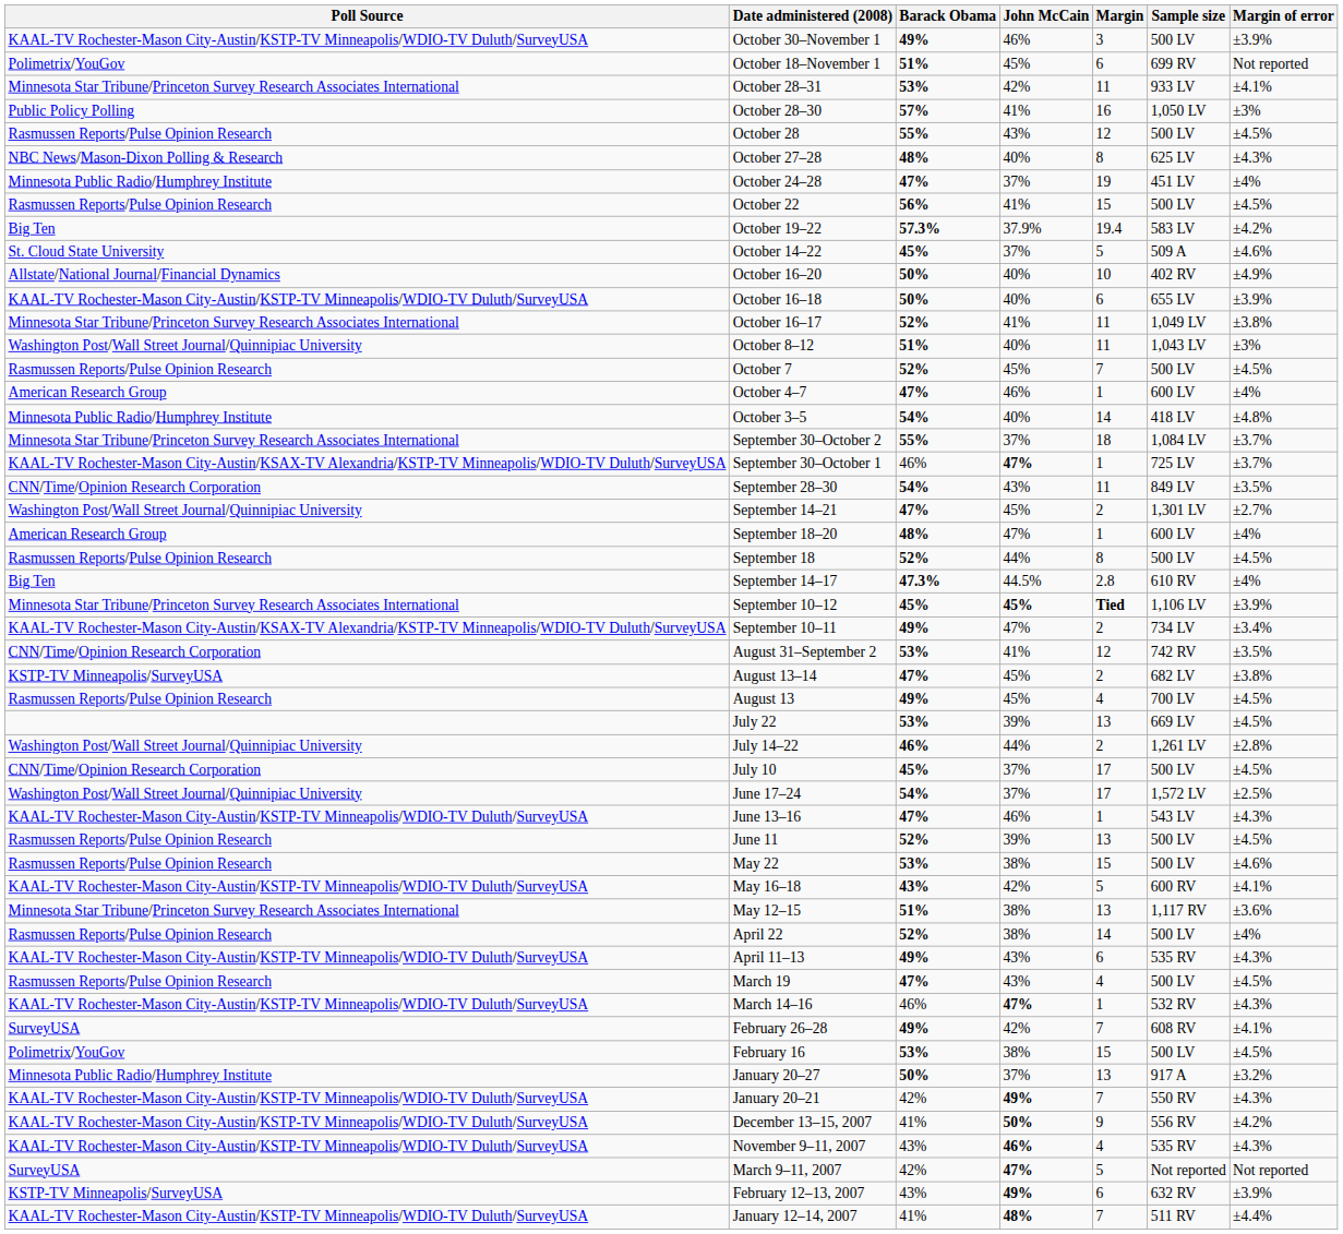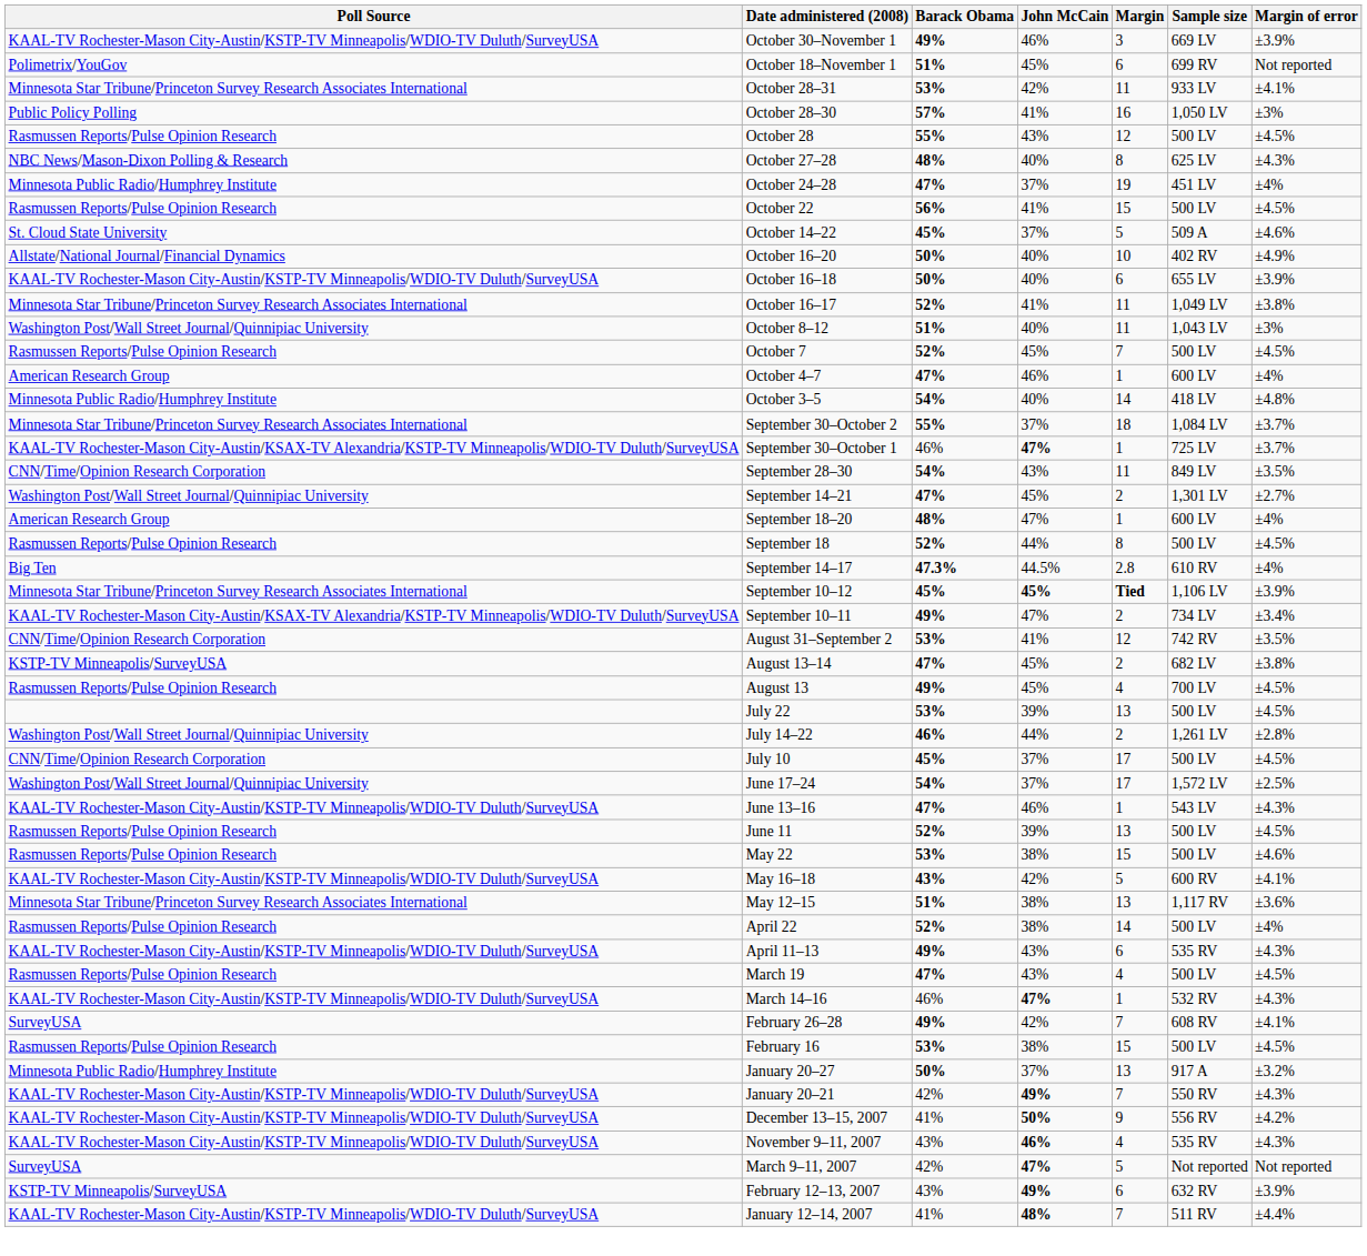 <table class="wikitable collapsible">
 <tr>
 <th>Poll Source</th>
 <th>Date administered (2008)</th>
 <th>Barack Obama</th>
 <th>John McCain</th>
 <th>Margin</th>
 <th>Sample size</th>
 <th>Margin of error</th>
 </tr>
 <tr>
 <td><a href='#'>KAAL-TV Rochester-Mason City-Austin</a>/<a href='#'>KSTP-TV Minneapolis</a>/<a href='#'>WDIO-TV Duluth</a>/<a href='#'>SurveyUSA</a></td>
 <td>October 30–November 1</td>
 <td><strong>49%</strong></td>
 <td>46%</td>
 <td>3</td>
-<td>500 LV</td>
+<td>669 LV</td>
 <td>±3.9%</td>
 </tr>
 <tr>
 <td><a href='#'>Polimetrix</a>/<a href='#'>YouGov</a></td>
 <td>October 18–November 1</td>
 <td><strong>51%</strong></td>
 <td>45%</td>
 <td>6</td>
 <td>699 RV</td>
 <td>Not reported</td>
 </tr>
 <tr>
 <td><a href='#'>Minnesota Star Tribune</a>/<a href='#'>Princeton Survey Research Associates International</a></td>
 <td>October 28–31</td>
 <td><strong>53%</strong></td>
 <td>42%</td>
 <td>11</td>
 <td>933 LV</td>
 <td>±4.1%</td>
 </tr>
 <tr>
 <td><a href='#'>Public Policy Polling</a></td>
 <td>October 28–30</td>
 <td><strong>57%</strong></td>
 <td>41%</td>
 <td>16</td>
 <td>1,050 LV</td>
 <td>±3%</td>
 </tr>
 <tr>
 <td><a href='#'>Rasmussen Reports</a>/<a href='#'>Pulse Opinion Research</a></td>
 <td>October 28</td>
 <td><strong>55%</strong></td>
 <td>43%</td>
 <td>12</td>
 <td>500 LV</td>
 <td>±4.5%</td>
 </tr>
 <tr>
 <td><a href='#'>NBC News</a>/<a href='#'>Mason-Dixon Polling & Research</a></td>
 <td>October 27–28</td>
 <td><strong>48%</strong></td>
 <td>40%</td>
 <td>8</td>
 <td>625 LV</td>
 <td>±4.3%</td>
 </tr>
 <tr>
 <td><a href='#'>Minnesota Public Radio</a>/<a href='#'>Humphrey Institute</a></td>
 <td>October 24–28</td>
 <td><strong>47%</strong></td>
 <td>37%</td>
 <td>19</td>
 <td>451 LV</td>
 <td>±4%</td>
 </tr>
 <tr>
 <td><a href='#'>Rasmussen Reports</a>/<a href='#'>Pulse Opinion Research</a></td>
 <td>October 22</td>
 <td><strong>56%</strong></td>
 <td>41%</td>
 <td>15</td>
 <td>500 LV</td>
 <td>±4.5%</td>
-</tr>
-<tr>
-<td><a href='#'>Big Ten</a></td>
-<td>October 19–22</td>
-<td><strong>57.3%</strong></td>
-<td>37.9%</td>
-<td>19.4</td>
-<td>583 LV</td>
-<td>±4.2%</td>
 </tr>
 <tr>
 <td><a href='#'>St. Cloud State University</a></td>
 <td>October 14–22</td>
 <td><strong>45%</strong></td>
 <td>37%</td>
 <td>5</td>
 <td>509 A</td>
 <td>±4.6%</td>
 </tr>
 <tr>
 <td><a href='#'>Allstate</a>/<a href='#'>National Journal</a>/<a href='#'>Financial Dynamics</a></td>
 <td>October 16–20</td>
 <td><strong>50%</strong></td>
 <td>40%</td>
 <td>10</td>
 <td>402 RV</td>
 <td>±4.9%</td>
 </tr>
 <tr>
 <td><a href='#'>KAAL-TV Rochester-Mason City-Austin</a>/<a href='#'>KSTP-TV Minneapolis</a>/<a href='#'>WDIO-TV Duluth</a>/<a href='#'>SurveyUSA</a></td>
 <td>October 16–18</td>
 <td><strong>50%</strong></td>
 <td>40%</td>
 <td>6</td>
 <td>655 LV</td>
 <td>±3.9%</td>
 </tr>
 <tr>
 <td><a href='#'>Minnesota Star Tribune</a>/<a href='#'>Princeton Survey Research Associates International</a></td>
 <td>October 16–17</td>
 <td><strong>52%</strong></td>
 <td>41%</td>
 <td>11</td>
 <td>1,049 LV</td>
 <td>±3.8%</td>
 </tr>
 <tr>
 <td><a href='#'>Washington Post</a>/<a href='#'>Wall Street Journal</a>/<a href='#'>Quinnipiac University</a></td>
 <td>October 8–12</td>
 <td><strong>51%</strong></td>
 <td>40%</td>
 <td>11</td>
 <td>1,043 LV</td>
 <td>±3%</td>
 </tr>
 <tr>
 <td><a href='#'>Rasmussen Reports</a>/<a href='#'>Pulse Opinion Research</a></td>
 <td>October 7</td>
 <td><strong>52%</strong></td>
 <td>45%</td>
 <td>7</td>
 <td>500 LV</td>
 <td>±4.5%</td>
 </tr>
 <tr>
 <td><a href='#'>American Research Group</a></td>
 <td>October 4–7</td>
 <td><strong>47%</strong></td>
 <td>46%</td>
 <td>1</td>
 <td>600 LV</td>
 <td>±4%</td>
 </tr>
 <tr>
 <td><a href='#'>Minnesota Public Radio</a>/<a href='#'>Humphrey Institute</a></td>
 <td>October 3–5</td>
 <td><strong>54%</strong></td>
 <td>40%</td>
 <td>14</td>
 <td>418 LV</td>
 <td>±4.8%</td>
 </tr>
 <tr>
 <td><a href='#'>Minnesota Star Tribune</a>/<a href='#'>Princeton Survey Research Associates International</a></td>
 <td>September 30–October 2</td>
 <td><strong>55%</strong></td>
 <td>37%</td>
 <td>18</td>
 <td>1,084 LV</td>
 <td>±3.7%</td>
 </tr>
 <tr>
 <td><a href='#'>KAAL-TV Rochester-Mason City-Austin</a>/<a href='#'>KSAX-TV Alexandria</a>/<a href='#'>KSTP-TV Minneapolis</a>/<a href='#'>WDIO-TV Duluth</a>/<a href='#'>SurveyUSA</a></td>
 <td>September 30–October 1</td>
 <td>46%</td>
 <td><strong>47%</strong></td>
 <td>1</td>
 <td>725 LV</td>
 <td>±3.7%</td>
 </tr>
 <tr>
 <td><a href='#'>CNN</a>/<a href='#'>Time</a>/<a href='#'>Opinion Research Corporation</a></td>
 <td>September 28–30</td>
 <td><strong>54%</strong></td>
 <td>43%</td>
 <td>11</td>
 <td>849 LV</td>
 <td>±3.5%</td>
 </tr>
 <tr>
 <td><a href='#'>Washington Post</a>/<a href='#'>Wall Street Journal</a>/<a href='#'>Quinnipiac University</a></td>
 <td>September 14–21</td>
 <td><strong>47%</strong></td>
 <td>45%</td>
 <td>2</td>
 <td>1,301 LV</td>
 <td>±2.7%</td>
 </tr>
 <tr>
 <td><a href='#'>American Research Group</a></td>
 <td>September 18–20</td>
 <td><strong>48%</strong></td>
 <td>47%</td>
 <td>1</td>
 <td>600 LV</td>
 <td>±4%</td>
 </tr>
 <tr>
 <td><a href='#'>Rasmussen Reports</a>/<a href='#'>Pulse Opinion Research</a></td>
 <td>September 18</td>
 <td><strong>52%</strong></td>
 <td>44%</td>
 <td>8</td>
 <td>500 LV</td>
 <td>±4.5%</td>
 </tr>
 <tr>
 <td><a href='#'>Big Ten</a></td>
 <td>September 14–17</td>
 <td><strong>47.3%</strong></td>
 <td>44.5%</td>
 <td>2.8</td>
 <td>610 RV</td>
 <td>±4%</td>
 </tr>
 <tr>
 <td><a href='#'>Minnesota Star Tribune</a>/<a href='#'>Princeton Survey Research Associates International</a></td>
 <td>September 10–12</td>
 <td><strong>45%</strong></td>
 <td><strong>45%</strong></td>
 <td><strong>Tied</strong></td>
 <td>1,106 LV</td>
 <td>±3.9%</td>
 </tr>
 <tr>
 <td><a href='#'>KAAL-TV Rochester-Mason City-Austin</a>/<a href='#'>KSAX-TV Alexandria</a>/<a href='#'>KSTP-TV Minneapolis</a>/<a href='#'>WDIO-TV Duluth</a>/<a href='#'>SurveyUSA</a></td>
 <td>September 10–11</td>
 <td><strong>49%</strong></td>
 <td>47%</td>
 <td>2</td>
 <td>734 LV</td>
 <td>±3.4%</td>
 </tr>
 <tr>
 <td><a href='#'>CNN</a>/<a href='#'>Time</a>/<a href='#'>Opinion Research Corporation</a></td>
 <td>August 31–September 2</td>
 <td><strong>53%</strong></td>
 <td>41%</td>
 <td>12</td>
 <td>742 RV</td>
 <td>±3.5%</td>
 </tr>
 <tr>
 <td><a href='#'>KSTP-TV Minneapolis</a>/<a href='#'>SurveyUSA</a></td>
 <td>August 13–14</td>
 <td><strong>47%</strong></td>
 <td>45%</td>
 <td>2</td>
 <td>682 LV</td>
 <td>±3.8%</td>
 </tr>
 <tr>
 <td><a href='#'>Rasmussen Reports</a>/<a href='#'>Pulse Opinion Research</a></td>
 <td>August 13</td>
 <td><strong>49%</strong></td>
 <td>45%</td>
 <td>4</td>
 <td>700 LV</td>
 <td>±4.5%</td>
 </tr>
 <tr>
 <td></td>
 <td>July 22</td>
 <td><strong>53%</strong></td>
 <td>39%</td>
 <td>13</td>
-<td>669 LV</td>
+<td>500 LV</td>
 <td>±4.5%</td>
 </tr>
 <tr>
 <td><a href='#'>Washington Post</a>/<a href='#'>Wall Street Journal</a>/<a href='#'>Quinnipiac University</a></td>
 <td>July 14–22</td>
 <td><strong>46%</strong></td>
 <td>44%</td>
 <td>2</td>
 <td>1,261 LV</td>
 <td>±2.8%</td>
 </tr>
 <tr>
 <td><a href='#'>CNN</a>/<a href='#'>Time</a>/<a href='#'>Opinion Research Corporation</a></td>
 <td>July 10</td>
 <td><strong>45%</strong></td>
 <td>37%</td>
 <td>17</td>
 <td>500 LV</td>
 <td>±4.5%</td>
 </tr>
 <tr>
 <td><a href='#'>Washington Post</a>/<a href='#'>Wall Street Journal</a>/<a href='#'>Quinnipiac University</a></td>
 <td>June 17–24</td>
 <td><strong>54%</strong></td>
 <td>37%</td>
 <td>17</td>
 <td>1,572 LV</td>
 <td>±2.5%</td>
 </tr>
 <tr>
 <td><a href='#'>KAAL-TV Rochester-Mason City-Austin</a>/<a href='#'>KSTP-TV Minneapolis</a>/<a href='#'>WDIO-TV Duluth</a>/<a href='#'>SurveyUSA</a></td>
 <td>June 13–16</td>
 <td><strong>47%</strong></td>
 <td>46%</td>
 <td>1</td>
 <td>543 LV</td>
 <td>±4.3%</td>
 </tr>
 <tr>
 <td><a href='#'>Rasmussen Reports</a>/<a href='#'>Pulse Opinion Research</a></td>
 <td>June 11</td>
 <td><strong>52%</strong></td>
 <td>39%</td>
 <td>13</td>
 <td>500 LV</td>
 <td>±4.5%</td>
 </tr>
 <tr>
 <td><a href='#'>Rasmussen Reports</a>/<a href='#'>Pulse Opinion Research</a></td>
 <td>May 22</td>
 <td><strong>53%</strong></td>
 <td>38%</td>
 <td>15</td>
 <td>500 LV</td>
 <td>±4.6%</td>
 </tr>
 <tr>
 <td><a href='#'>KAAL-TV Rochester-Mason City-Austin</a>/<a href='#'>KSTP-TV Minneapolis</a>/<a href='#'>WDIO-TV Duluth</a>/<a href='#'>SurveyUSA</a></td>
 <td>May 16–18</td>
 <td><strong>43%</strong></td>
 <td>42%</td>
 <td>5</td>
 <td>600 RV</td>
 <td>±4.1%</td>
 </tr>
 <tr>
 <td><a href='#'>Minnesota Star Tribune</a>/<a href='#'>Princeton Survey Research Associates International</a></td>
 <td>May 12–15</td>
 <td><strong>51%</strong></td>
 <td>38%</td>
 <td>13</td>
 <td>1,117 RV</td>
 <td>±3.6%</td>
 </tr>
 <tr>
 <td><a href='#'>Rasmussen Reports</a>/<a href='#'>Pulse Opinion Research</a></td>
 <td>April 22</td>
 <td><strong>52%</strong></td>
 <td>38%</td>
 <td>14</td>
 <td>500 LV</td>
 <td>±4%</td>
 </tr>
 <tr>
 <td><a href='#'>KAAL-TV Rochester-Mason City-Austin</a>/<a href='#'>KSTP-TV Minneapolis</a>/<a href='#'>WDIO-TV Duluth</a>/<a href='#'>SurveyUSA</a></td>
 <td>April 11–13</td>
 <td><strong>49%</strong></td>
 <td>43%</td>
 <td>6</td>
 <td>535 RV</td>
 <td>±4.3%</td>
 </tr>
 <tr>
 <td><a href='#'>Rasmussen Reports</a>/<a href='#'>Pulse Opinion Research</a></td>
 <td>March 19</td>
 <td><strong>47%</strong></td>
 <td>43%</td>
 <td>4</td>
 <td>500 LV</td>
 <td>±4.5%</td>
 </tr>
 <tr>
 <td><a href='#'>KAAL-TV Rochester-Mason City-Austin</a>/<a href='#'>KSTP-TV Minneapolis</a>/<a href='#'>WDIO-TV Duluth</a>/<a href='#'>SurveyUSA</a></td>
 <td>March 14–16</td>
 <td>46%</td>
 <td><strong>47%</strong></td>
 <td>1</td>
 <td>532 RV</td>
 <td>±4.3%</td>
 </tr>
 <tr>
 <td><a href='#'>SurveyUSA</a></td>
 <td>February 26–28</td>
 <td><strong>49%</strong></td>
 <td>42%</td>
 <td>7</td>
 <td>608 RV</td>
 <td>±4.1%</td>
 </tr>
 <tr>
-<td><a href='#'>Polimetrix</a>/<a href='#'>YouGov</a></td>
+<td><a href='#'>Rasmussen Reports</a>/<a href='#'>Pulse Opinion Research</a></td>
 <td>February 16</td>
 <td><strong>53%</strong></td>
 <td>38%</td>
 <td>15</td>
 <td>500 LV</td>
 <td>±4.5%</td>
 </tr>
 <tr>
 <td><a href='#'>Minnesota Public Radio</a>/<a href='#'>Humphrey Institute</a></td>
 <td>January 20–27</td>
 <td><strong>50%</strong></td>
 <td>37%</td>
 <td>13</td>
 <td>917 A</td>
 <td>±3.2%</td>
 </tr>
 <tr>
 <td><a href='#'>KAAL-TV Rochester-Mason City-Austin</a>/<a href='#'>KSTP-TV Minneapolis</a>/<a href='#'>WDIO-TV Duluth</a>/<a href='#'>SurveyUSA</a></td>
 <td>January 20–21</td>
 <td>42%</td>
 <td><strong>49%</strong></td>
 <td>7</td>
 <td>550 RV</td>
 <td>±4.3%</td>
 </tr>
 <tr>
 <td><a href='#'>KAAL-TV Rochester-Mason City-Austin</a>/<a href='#'>KSTP-TV Minneapolis</a>/<a href='#'>WDIO-TV Duluth</a>/<a href='#'>SurveyUSA</a></td>
 <td>December 13–15, 2007</td>
 <td>41%</td>
 <td><strong>50%</strong></td>
 <td>9</td>
 <td>556 RV</td>
 <td>±4.2%</td>
 </tr>
 <tr>
 <td><a href='#'>KAAL-TV Rochester-Mason City-Austin</a>/<a href='#'>KSTP-TV Minneapolis</a>/<a href='#'>WDIO-TV Duluth</a>/<a href='#'>SurveyUSA</a></td>
 <td>November 9–11, 2007</td>
 <td>43%</td>
 <td><strong>46%</strong></td>
 <td>4</td>
 <td>535 RV</td>
 <td>±4.3%</td>
 </tr>
 <tr>
 <td><a href='#'>SurveyUSA</a></td>
 <td>March 9–11, 2007</td>
 <td>42%</td>
 <td><strong>47%</strong></td>
 <td>5</td>
 <td>Not reported</td>
 <td>Not reported</td>
 </tr>
 <tr>
 <td><a href='#'>KSTP-TV Minneapolis</a>/<a href='#'>SurveyUSA</a></td>
 <td>February 12–13, 2007</td>
 <td>43%</td>
 <td><strong>49%</strong></td>
 <td>6</td>
 <td>632 RV</td>
 <td>±3.9%</td>
 </tr>
 <tr>
 <td><a href='#'>KAAL-TV Rochester-Mason City-Austin</a>/<a href='#'>KSTP-TV Minneapolis</a>/<a href='#'>WDIO-TV Duluth</a>/<a href='#'>SurveyUSA</a></td>
 <td>January 12–14, 2007</td>
 <td>41%</td>
 <td><strong>48%</strong></td>
 <td>7</td>
 <td>511 RV</td>
 <td>±4.4%</td>
 </tr>
 </table>
